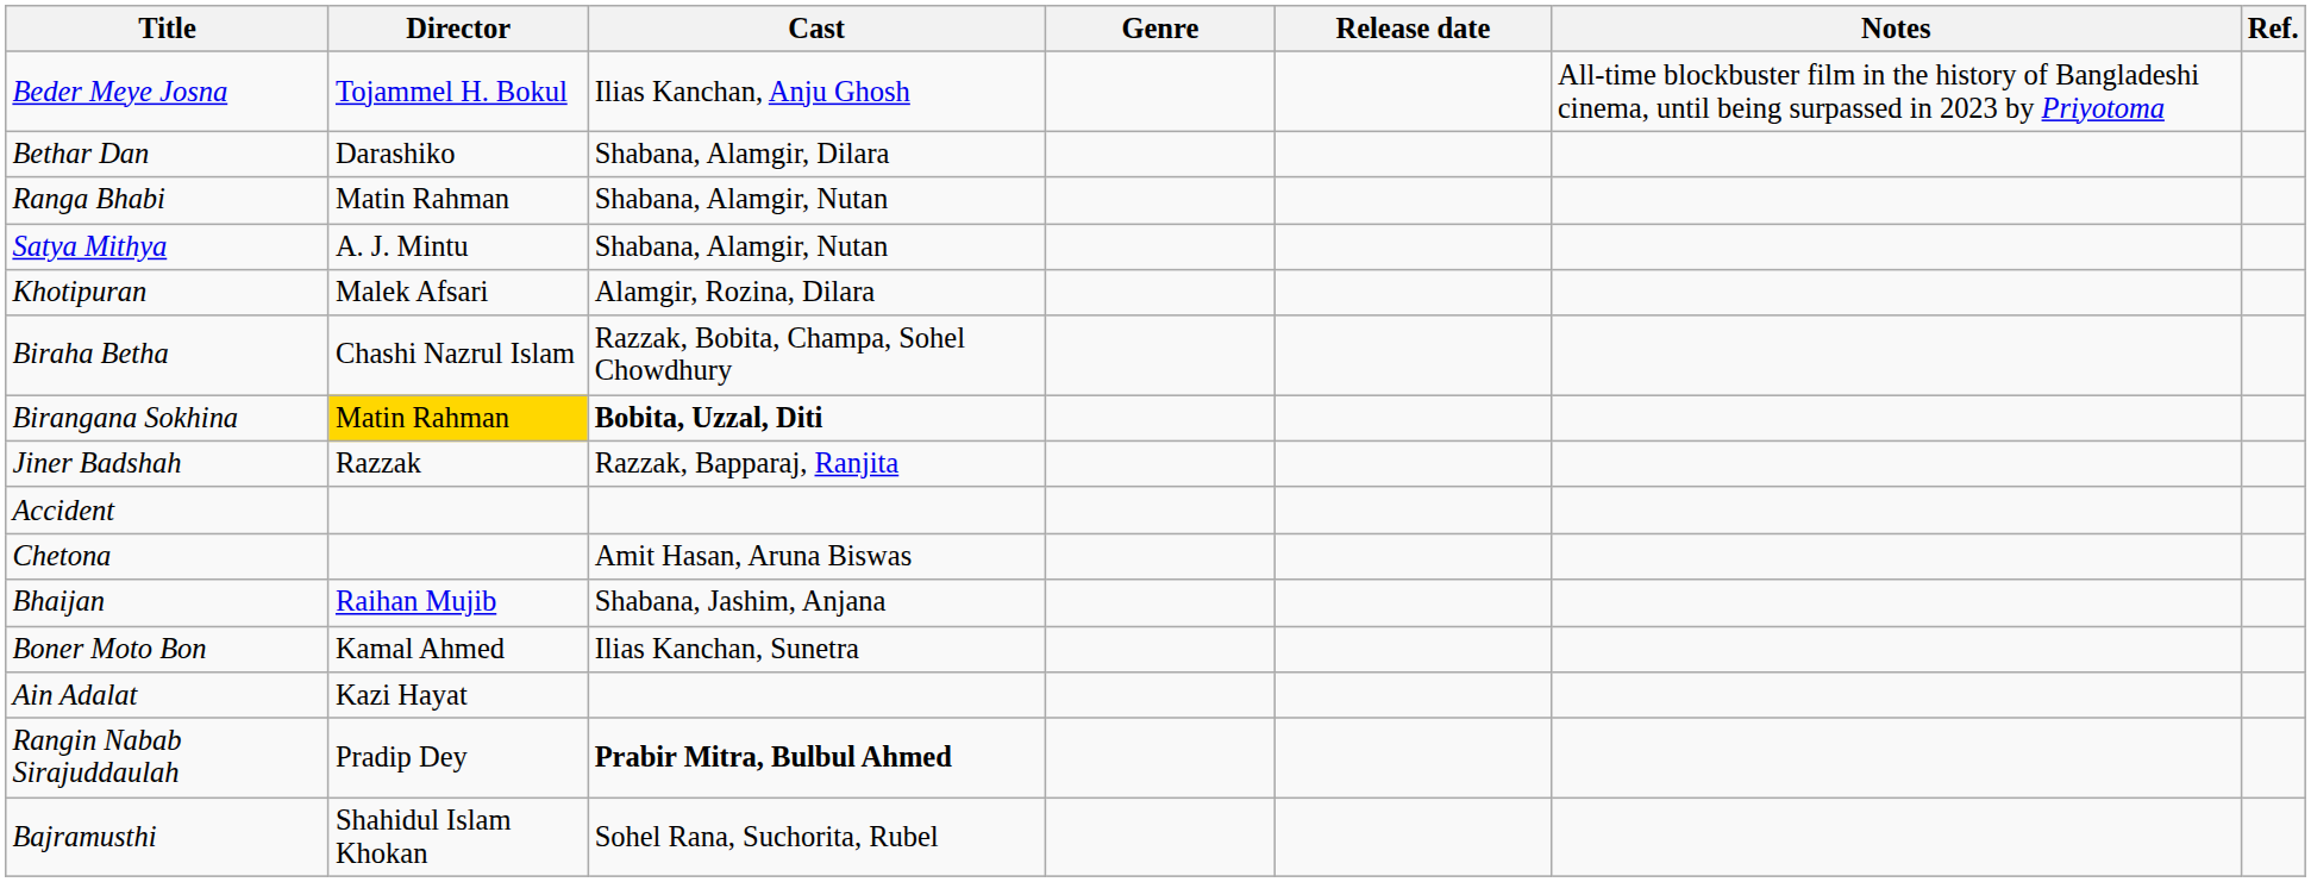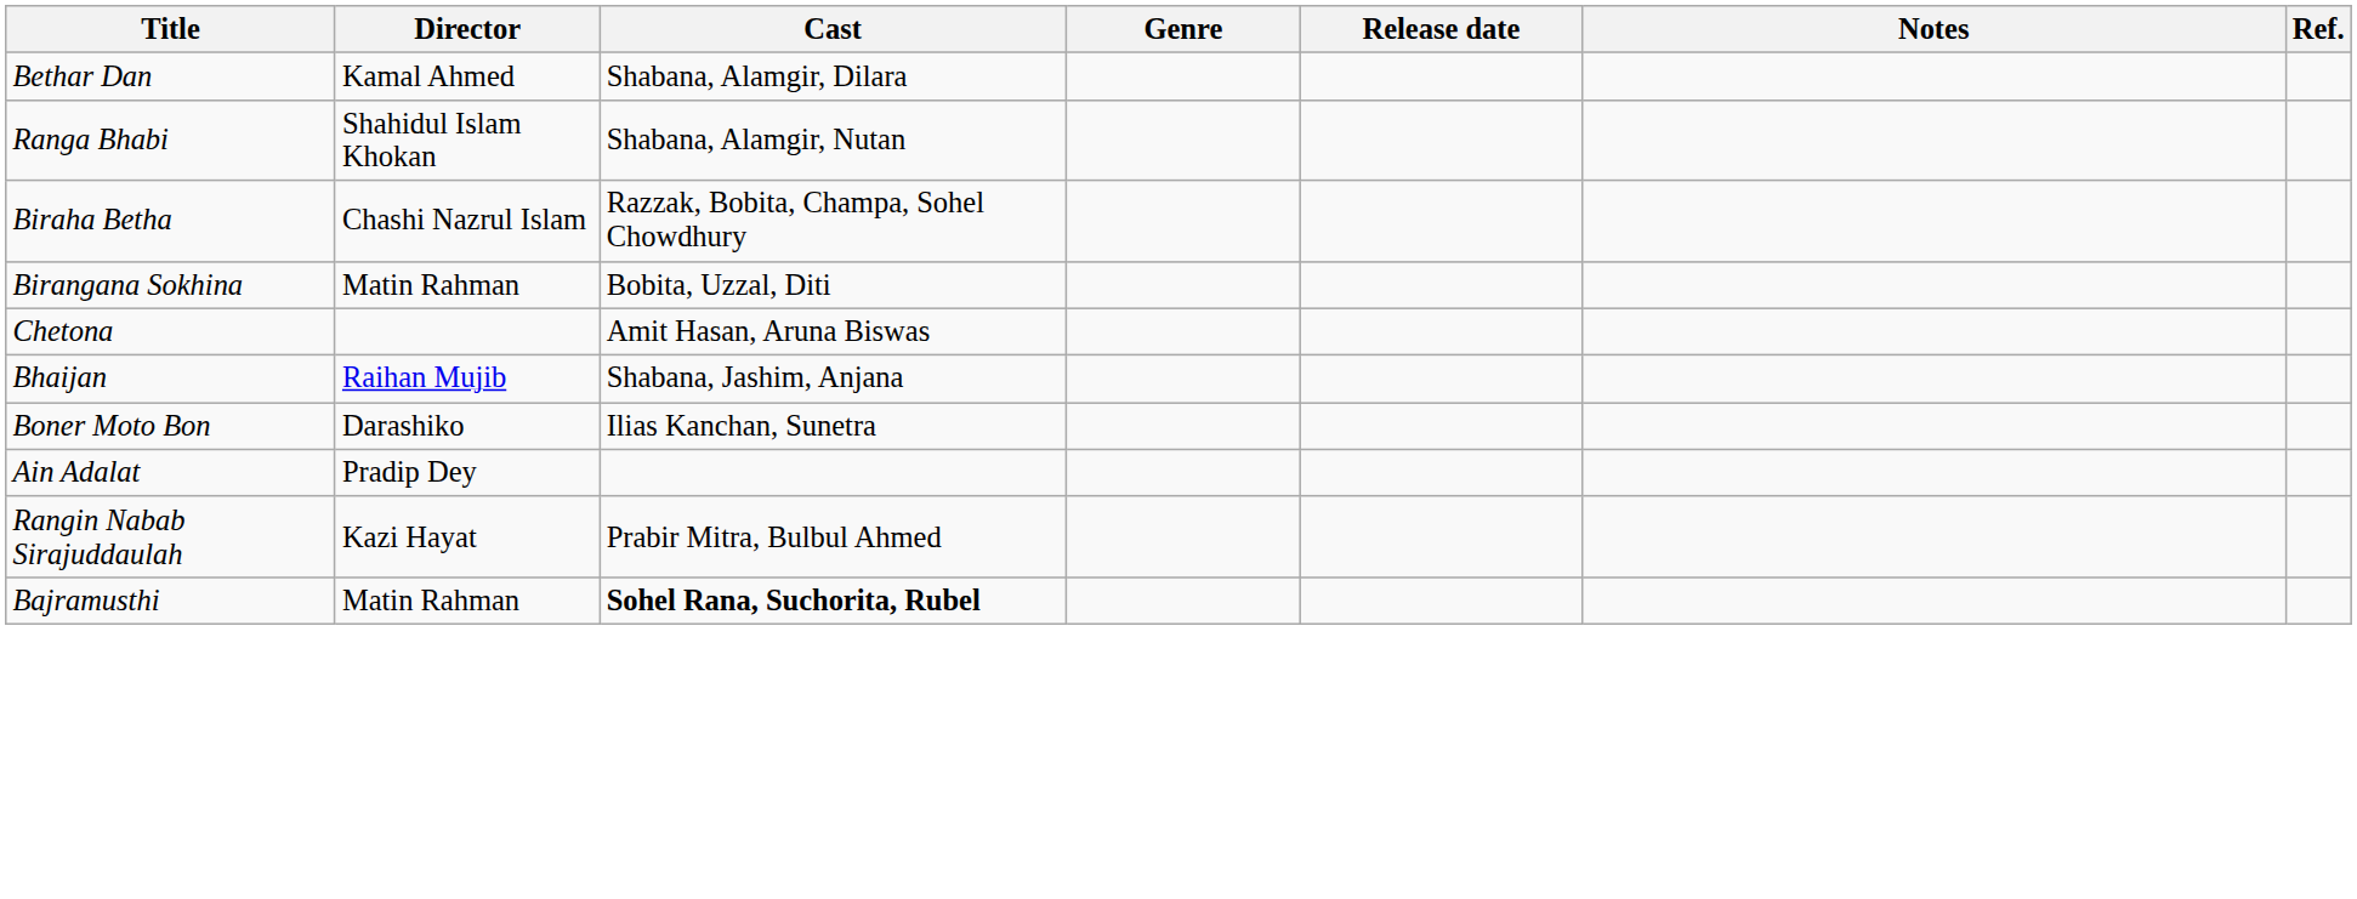 <table class="wikitable " sortable width= "100% ">
 <tr>
 <th style=" width :19 =15 % ;">Title</th>
 <th style=" width :18 =13 % ;">Director</th>
 <th style=" width :22 =20 % ;">Cast</th>
 <th width=10%>Genre</th>
 <th width=12%>Release date</th>
 <th width=30%>Notes</th>
 <th style="width:2%;">Ref.</th>
 </tr>
 <tr>
-<td><em><a href='#'>Beder Meye Josna</a></em></td>
-<td><a href='#'>Tojammel H. Bokul</a></td>
-<td>Ilias Kanchan, <a href='#'>Anju Ghosh</a></td>
-<td></td>
-<td></td>
-<td>All-time blockbuster film in the history of Bangladeshi cinema, until being surpassed in 2023 by <em><a href='#'>Priyotoma</a></em></td>
-<td></td>
-</tr>
-<tr>
 <td><em>Bethar Dan</em></td>
-<td>Darashiko</td>
+<td>Kamal Ahmed</td>
 <td>Shabana, Alamgir, Dilara</td>
 <td></td>
 <td></td>
 <td></td>
 <td></td>
 </tr>
 <tr>
 <td><em>Ranga Bhabi</em></td>
-<td>Matin Rahman</td>
+<td>Shahidul Islam Khokan</td>
 <td>Shabana, Alamgir, Nutan</td>
-<td></td>
-<td></td>
-<td></td>
-<td></td>
-</tr>
-<tr>
-<td><em><a href='#'>Satya Mithya</a></em></td>
-<td>A. J. Mintu</td>
-<td>Shabana, Alamgir, Nutan</td>
-<td></td>
-<td></td>
-<td></td>
-<td></td>
-</tr>
-<tr>
-<td><em>Khotipuran</em></td>
-<td>Malek Afsari</td>
-<td>Alamgir, Rozina, Dilara</td>
 <td></td>
 <td></td>
 <td></td>
 <td></td>
 </tr>
 <tr>
 <td><em>Biraha Betha</em></td>
 <td>Chashi Nazrul Islam</td>
 <td>Razzak, Bobita, Champa, Sohel Chowdhury</td>
 <td></td>
 <td></td>
 <td></td>
 <td></td>
 </tr>
 <tr>
 <td><em>Birangana Sokhina</em></td>
-<td style="background: gold;">Matin Rahman</td>
-<td><strong>Bobita, Uzzal, Diti</strong></td>
-<td></td>
-<td></td>
-<td></td>
-<td></td>
-</tr>
-<tr>
-<td><em>Jiner Badshah</em></td>
-<td>Razzak</td>
-<td>Razzak, Bapparaj, <a href='#'>Ranjita</a></td>
-<td></td>
-<td></td>
-<td></td>
-<td></td>
-</tr>
-<tr>
-<td><em>Accident</em></td>
-<td></td>
-<td></td>
+<td>Matin Rahman</td>
+<td>Bobita, Uzzal, Diti</td>
 <td></td>
 <td></td>
 <td></td>
 <td></td>
 </tr>
 <tr>
 <td><em>Chetona</em></td>
 <td></td>
 <td>Amit Hasan, Aruna Biswas</td>
 <td></td>
 <td></td>
 <td></td>
 <td></td>
 </tr>
 <tr>
 <td><em>Bhaijan</em></td>
 <td><a href='#'>Raihan Mujib</a></td>
 <td>Shabana, Jashim, Anjana</td>
 <td></td>
 <td></td>
 <td></td>
 <td></td>
 </tr>
 <tr>
 <td><em>Boner Moto Bon</em></td>
-<td>Kamal Ahmed</td>
+<td>Darashiko</td>
 <td>Ilias Kanchan, Sunetra</td>
 <td></td>
 <td></td>
 <td></td>
 <td></td>
 </tr>
 <tr>
 <td><em>Ain Adalat</em></td>
-<td>Kazi Hayat</td>
+<td>Pradip Dey</td>
 <td></td>
 <td></td>
 <td></td>
 <td></td>
 <td></td>
 </tr>
 <tr>
 <td><em>Rangin Nabab Sirajuddaulah</em></td>
-<td>Pradip Dey</td>
-<td><strong>Prabir Mitra, Bulbul Ahmed</strong></td>
+<td>Kazi Hayat</td>
+<td>Prabir Mitra, Bulbul Ahmed</td>
 <td></td>
 <td></td>
 <td></td>
 <td></td>
 </tr>
 <tr>
 <td><em>Bajramusthi</em></td>
-<td>Shahidul Islam Khokan</td>
-<td>Sohel Rana, Suchorita, Rubel</td>
+<td>Matin Rahman</td>
+<td><strong>Sohel Rana, Suchorita, Rubel</strong></td>
 <td></td>
 <td></td>
 <td></td>
 <td></td>
 </tr>
 </table>
